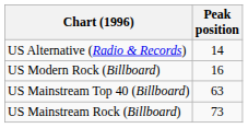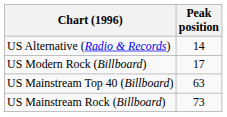 <table class="wikitable sortable">
 <tr>
 <th>Chart (1996)</th>
 <th>Peak<br>position</th>
 </tr>
 <tr>
 <td>US Alternative (<em><a href='#'>Radio & Records</a></em>)</td>
 <td style="text-align:center;">14</td>
 </tr>
 <tr>
 <td>US Modern Rock (<em>Billboard</em>)</td>
-<td style="text-align:center;">16</td>
+<td style="text-align:center;">17</td>
 </tr>
 <tr>
 <td>US Mainstream Top 40 (<em>Billboard</em>)</td>
 <td style="text-align:center;">63</td>
 </tr>
 <tr>
 <td>US Mainstream Rock (<em>Billboard</em>)</td>
 <td style="text-align:center;">73</td>
 </tr>
 </table>
